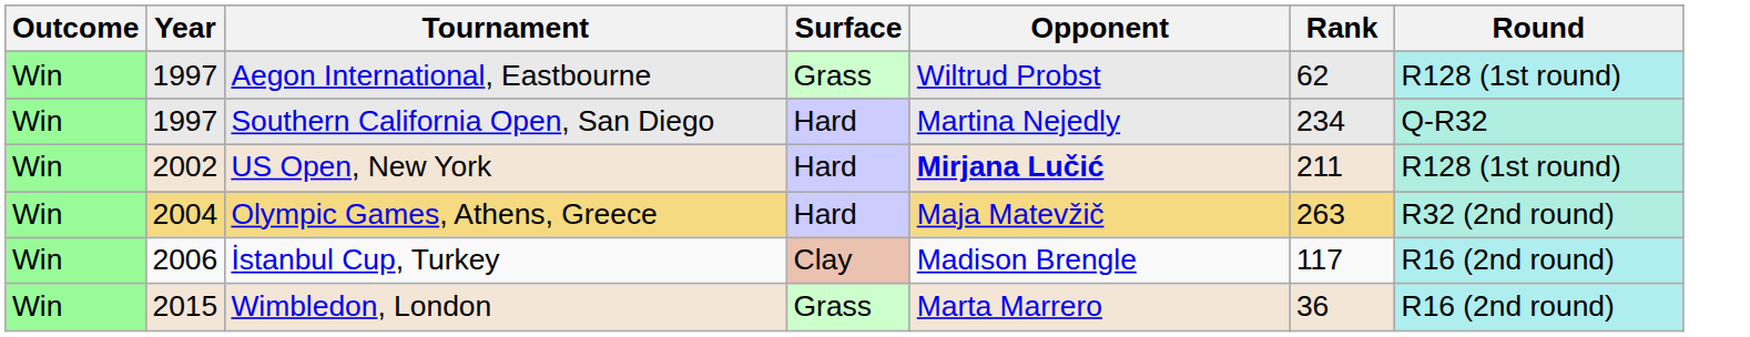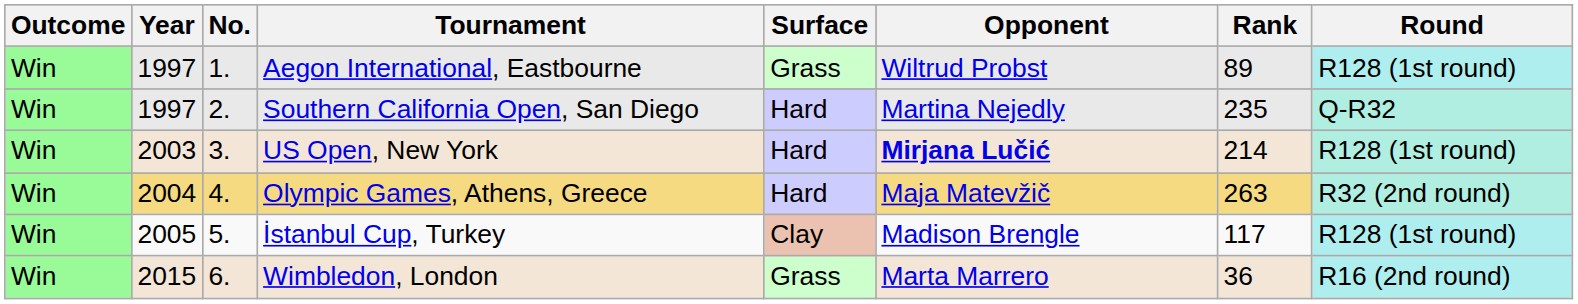 <table class="wikitable" style=font-size:100%>
 <tr>
 <th>Outcome</th>
 <th>Year</th>
+<th>No.</th>
 <th width=300>Tournament</th>
 <th width=60>Surface</th>
 <th width=200>Opponent</th>
 <th width=50>Rank</th>
 <th width=150>Round</th>
 </tr>
 <tr bgcolor=#e9e9e9>
 <td bgcolor=98FB98>Win</td>
 <td>1997</td>
+<td>1.</td>
 <td><a href='#'>Aegon International</a>, Eastbourne</td>
 <td bgcolor=CCFFCC>Grass</td>
 <td> <a href='#'>Wiltrud Probst</a></td>
-<td>62</td>
+<td>89</td>
 <td bgcolor=afeeee>R128 (1st round)</td>
 </tr>
 <tr bgcolor=#e9e9e9>
 <td bgcolor=98FB98>Win</td>
 <td>1997</td>
+<td>2.</td>
 <td><a href='#'>Southern California Open</a>, San Diego</td>
 <td bgcolor=CCCCFF>Hard</td>
 <td> <a href='#'>Martina Nejedly</a></td>
-<td>234</td>
+<td>235</td>
 <td bgcolor=afeee>Q-R32</td>
 </tr>
 <tr bgcolor=#f3e6d7>
 <td bgcolor=98FB98>Win</td>
-<td>2002</td>
+<td>2003</td>
+<td>3.</td>
 <td><a href='#'>US Open</a>, New York</td>
 <td bgcolor=CCCCFF>Hard</td>
 <td><strong> <a href='#'>Mirjana Lučić</a></strong></td>
-<td>211</td>
+<td>214</td>
 <td bgcolor=afeee>R128 (1st round)</td>
 </tr>
 <tr bgcolor=f5da81>
 <td bgcolor=98FB98>Win</td>
 <td>2004</td>
+<td>4.</td>
 <td><a href='#'>Olympic Games</a>, Athens, Greece</td>
 <td bgcolor=CCCCFF>Hard</td>
 <td> <a href='#'>Maja Matevžič</a></td>
 <td>263</td>
 <td bgcolor=afeee>R32 (2nd round)</td>
 </tr>
 <tr>
 <td bgcolor=98FB98>Win</td>
-<td>2006</td>
+<td>2005</td>
+<td>5.</td>
 <td><a href='#'>İstanbul Cup</a>, Turkey</td>
 <td bgcolor=EBC2AF>Clay</td>
 <td> <a href='#'>Madison Brengle</a></td>
 <td>117</td>
-<td bgcolor=afeeee>R16 (2nd round)</td>
+<td bgcolor=afeeee>R128 (1st round)</td>
 </tr>
 <tr bgcolor=#f3e6d7>
 <td bgcolor=98FB98>Win</td>
 <td>2015</td>
+<td>6.</td>
 <td><a href='#'>Wimbledon</a>, London</td>
 <td bgcolor=CCFFCC>Grass</td>
 <td> <a href='#'>Marta Marrero</a></td>
 <td>36</td>
 <td bgcolor=afeeee>R16 (2nd round)</td>
 </tr>
 </table>
